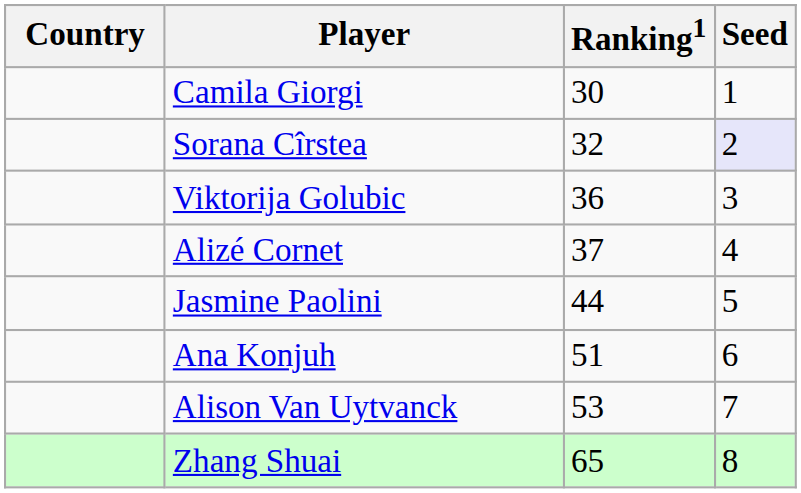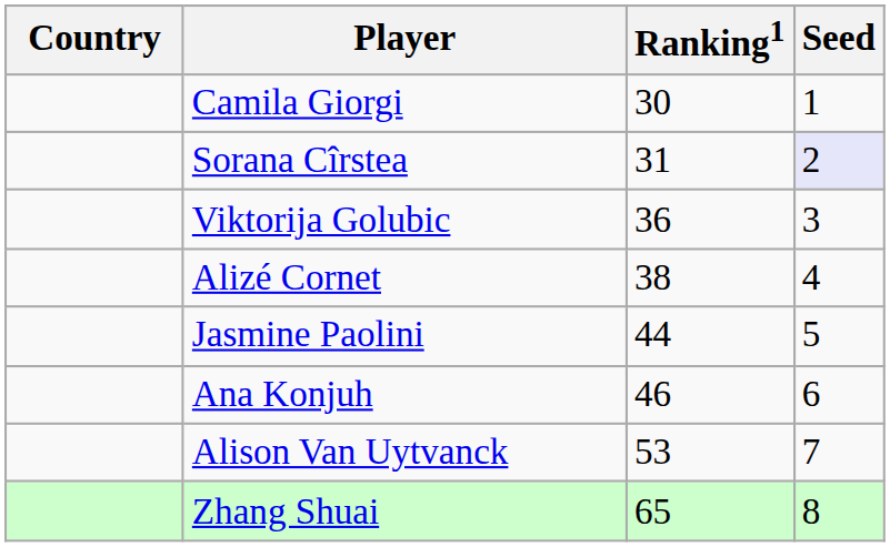 <table class="sortable wikitable">
 <tr>
 <th width="70">Country</th>
 <th width="185">Player</th>
 <th>Ranking<sup>1</sup></th>
 <th>Seed</th>
 </tr>
 <tr>
 <td></td>
 <td><a href='#'>Camila Giorgi</a></td>
 <td>30</td>
 <td>1</td>
 </tr>
 <tr>
 <td></td>
 <td><a href='#'>Sorana Cîrstea</a></td>
-<td>32</td>
+<td>31</td>
 <td style="background: lavender;">2</td>
 </tr>
 <tr>
 <td></td>
 <td><a href='#'>Viktorija Golubic</a></td>
 <td>36</td>
 <td>3</td>
 </tr>
 <tr>
 <td></td>
 <td><a href='#'>Alizé Cornet</a></td>
-<td>37</td>
+<td>38</td>
 <td>4</td>
 </tr>
 <tr>
 <td></td>
 <td><a href='#'>Jasmine Paolini</a></td>
 <td>44</td>
 <td>5</td>
 </tr>
 <tr>
 <td></td>
 <td><a href='#'>Ana Konjuh</a></td>
-<td>51</td>
+<td>46</td>
 <td>6</td>
 </tr>
 <tr>
 <td></td>
 <td><a href='#'>Alison Van Uytvanck</a></td>
 <td>53</td>
 <td>7</td>
 </tr>
 <tr style="background:#cfc;">
 <td></td>
 <td><a href='#'>Zhang Shuai</a></td>
 <td>65</td>
 <td>8</td>
 </tr>
 </table>
